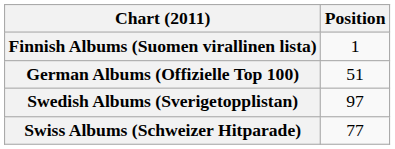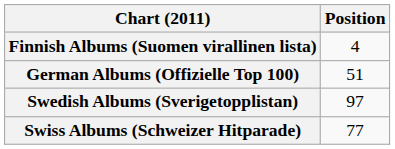 <table class="wikitable sortable plainrowheaders" style="text-align:center">
 <tr>
 <th scope="col">Chart (2011)</th>
 <th scope="col">Position</th>
 </tr>
 <tr>
 <th scope="row">Finnish Albums (Suomen virallinen lista)</th>
-<td>1</td>
+<td>4</td>
 </tr>
 <tr>
 <th scope="row">German Albums (Offizielle Top 100)</th>
 <td>51</td>
 </tr>
 <tr>
 <th scope="row">Swedish Albums (Sverigetopplistan)</th>
 <td>97</td>
 </tr>
 <tr>
 <th scope="row">Swiss Albums (Schweizer Hitparade)</th>
 <td>77</td>
 </tr>
 </table>
